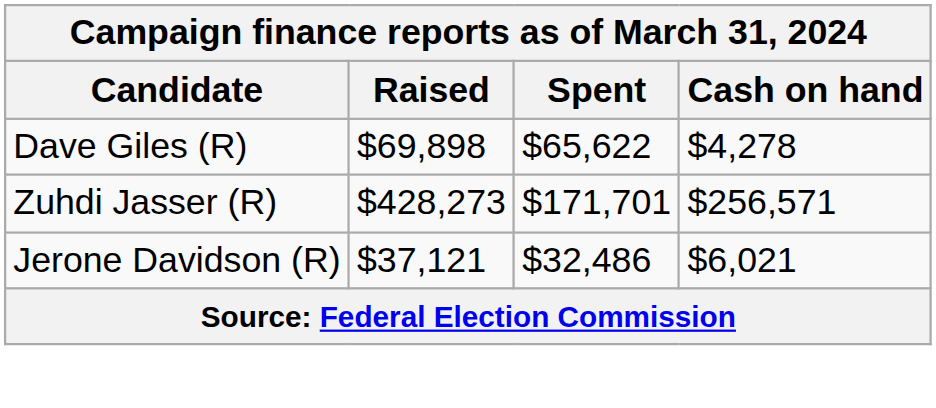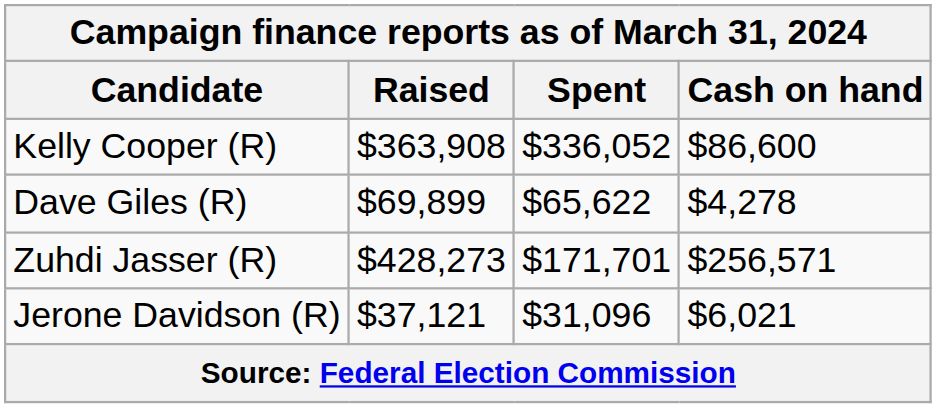 <table class="wikitable sortable">
 <tr>
 <th colspan=4>Campaign finance reports as of March 31, 2024</th>
 </tr>
 <tr style="text-align:center;">
 <th>Candidate</th>
 <th>Raised</th>
 <th>Spent</th>
 <th>Cash on hand</th>
 </tr>
 <tr>
+<td>Kelly Cooper (R)</td>
+<td>$363,908</td>
+<td>$336,052</td>
+<td>$86,600</td>
+</tr>
+<tr>
 <td>Dave Giles (R)</td>
-<td>$69,898</td>
+<td>$69,899</td>
 <td>$65,622</td>
 <td>$4,278</td>
 </tr>
 <tr>
 <td>Zuhdi Jasser (R)</td>
 <td>$428,273</td>
 <td>$171,701</td>
 <td>$256,571</td>
 </tr>
 <tr>
 <td>Jerone Davidson (R)</td>
 <td>$37,121</td>
-<td>$32,486</td>
+<td>$31,096</td>
 <td>$6,021</td>
 </tr>
 <tr>
 <th colspan="4"><small>Source: <a href='#'>Federal Election Commission</a></small></th>
 </tr>
 </table>
